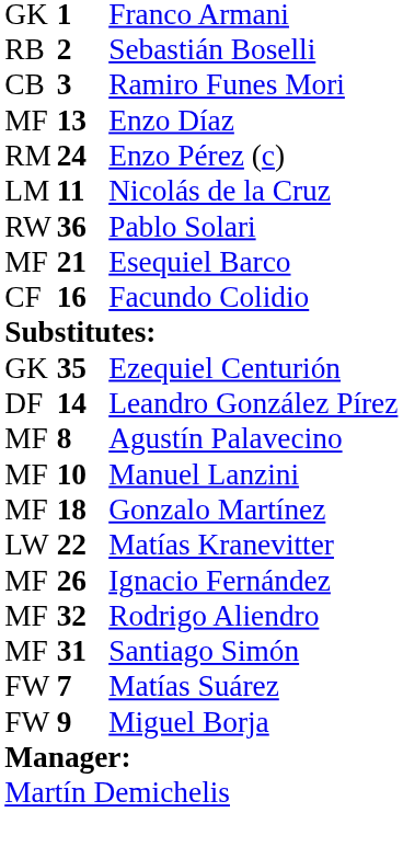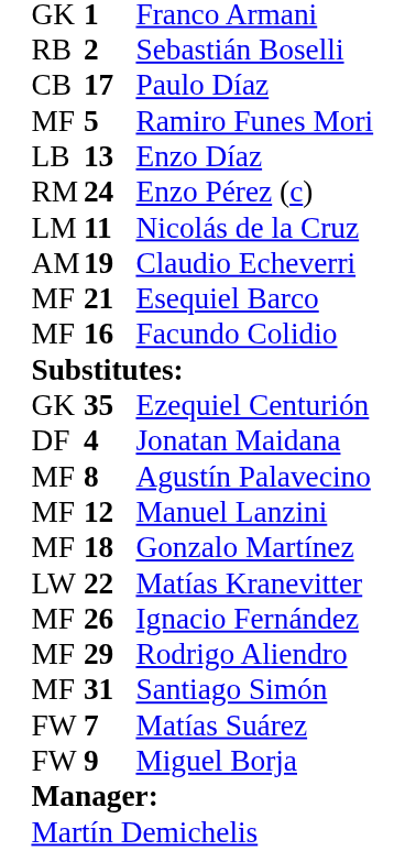 <table cellspacing="0" cellpadding="0" style="font-size:90%; margin:0.2em auto;">
 <tr>
 <th width="25"></th>
 <th width="25"></th>
 </tr>
 <tr>
 <td>GK</td>
 <td><strong>1</strong></td>
 <td> <a href='#'>Franco Armani</a></td>
 </tr>
 <tr>
 <td>RB</td>
 <td><strong>2</strong></td>
 <td> <a href='#'>Sebastián Boselli</a></td>
 </tr>
 <tr>
 <td>CB</td>
-<td><strong>3</strong></td>
+<td><strong>17</strong></td>
+<td> <a href='#'>Paulo Díaz</a></td>
+<td></td>
+<td></td>
+</tr>
+<tr>
+<td>MF</td>
+<td><strong>5</strong></td>
 <td> <a href='#'>Ramiro Funes Mori</a></td>
 <td></td>
 <td></td>
 </tr>
 <tr>
-<td>MF</td>
+<td>LB</td>
 <td><strong>13</strong></td>
 <td> <a href='#'>Enzo Díaz</a></td>
 </tr>
 <tr>
 <td>RM</td>
 <td><strong>24</strong></td>
 <td> <a href='#'>Enzo Pérez</a> (<a href='#'>c</a>)</td>
 <td></td>
 <td></td>
 </tr>
 <tr>
 <td>LM</td>
 <td><strong>11</strong></td>
 <td> <a href='#'>Nicolás de la Cruz</a></td>
 </tr>
 <tr>
-<td>RW</td>
-<td><strong>36</strong></td>
-<td> <a href='#'>Pablo Solari</a></td>
+<td>AM</td>
+<td><strong>19</strong></td>
+<td> <a href='#'>Claudio Echeverri</a></td>
 <td></td>
 <td></td>
 </tr>
 <tr>
 <td>MF</td>
 <td><strong>21</strong></td>
 <td> <a href='#'>Esequiel Barco</a></td>
 </tr>
 <tr>
-<td>CF</td>
+<td>MF</td>
 <td><strong>16</strong></td>
 <td> <a href='#'>Facundo Colidio</a></td>
 </tr>
 <tr>
 <td colspan=3><strong>Substitutes:</strong></td>
 </tr>
 <tr>
 <td>GK</td>
 <td><strong>35</strong></td>
 <td> <a href='#'>Ezequiel Centurión</a></td>
 </tr>
 <tr>
 <td>DF</td>
-<td><strong>14</strong></td>
-<td> <a href='#'>Leandro González Pírez</a></td>
+<td><strong>4</strong></td>
+<td> <a href='#'>Jonatan Maidana</a></td>
 <td></td>
 <td></td>
 </tr>
 <tr>
 <td>MF</td>
 <td><strong>8</strong></td>
 <td> <a href='#'>Agustín Palavecino</a></td>
 </tr>
 <tr>
 <td>MF</td>
-<td><strong>10</strong></td>
+<td><strong>12</strong></td>
 <td> <a href='#'>Manuel Lanzini</a></td>
 <td></td>
 <td></td>
 </tr>
 <tr>
 <td>MF</td>
 <td><strong>18</strong></td>
 <td> <a href='#'>Gonzalo Martínez</a></td>
 </tr>
 <tr>
 <td>LW</td>
 <td><strong>22</strong></td>
 <td> <a href='#'>Matías Kranevitter</a></td>
 </tr>
 <tr>
 <td>MF</td>
 <td><strong>26</strong></td>
 <td> <a href='#'>Ignacio Fernández</a></td>
 <td></td>
 <td></td>
 </tr>
 <tr>
 <td>MF</td>
-<td><strong>32</strong></td>
+<td><strong>29</strong></td>
 <td> <a href='#'>Rodrigo Aliendro</a></td>
 </tr>
 <tr>
 <td>MF</td>
 <td><strong>31</strong></td>
 <td> <a href='#'>Santiago Simón</a></td>
 </tr>
 <tr>
 <td>FW</td>
 <td><strong>7</strong></td>
 <td> <a href='#'>Matías Suárez</a></td>
 </tr>
 <tr>
 <td>FW</td>
 <td><strong>9</strong></td>
 <td> <a href='#'>Miguel Borja</a></td>
 <td></td>
 <td></td>
 </tr>
 <tr>
 <td colspan=3><strong>Manager:</strong></td>
 </tr>
 <tr>
 <td colspan="4"> <a href='#'>Martín Demichelis</a></td>
 </tr>
 </table>
